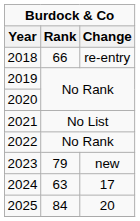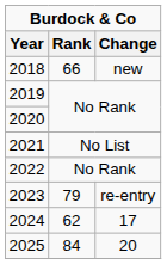 <table class="wikitable" style="font-size: 90%; text-align: center;">
 <tr>
 <td colspan="3"><strong>Burdock & Co</strong></td>
 </tr>
 <tr>
 <th>Year</th>
 <th>Rank</th>
 <th>Change</th>
 </tr>
 <tr>
 <td>2018</td>
 <td>66</td>
-<td> re-entry</td>
+<td>new</td>
 </tr>
 <tr>
 <td>2019</td>
 <td colspan="2" rowspan="2"> No Rank</td>
 </tr>
 <tr>
 <td>2020</td>
 </tr>
 <tr>
 <td>2021</td>
 <td colspan="2">No List</td>
 </tr>
 <tr>
 <td>2022</td>
 <td colspan="2" rowspan="1"> No Rank</td>
 </tr>
 <tr>
 <td>2023</td>
 <td>79</td>
-<td>new</td>
+<td> re-entry</td>
 </tr>
 <tr>
 <td>2024</td>
-<td>63</td>
+<td>62</td>
 <td> 17</td>
 </tr>
 <tr>
 <td>2025</td>
 <td>84</td>
 <td> 20</td>
 </tr>
 <tr>
 </tr>
 </table>
